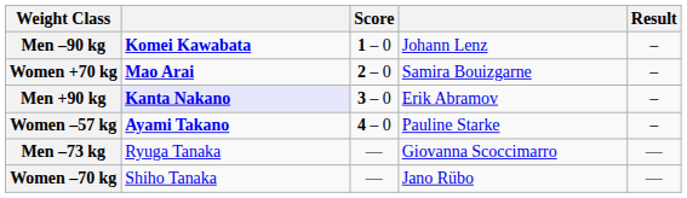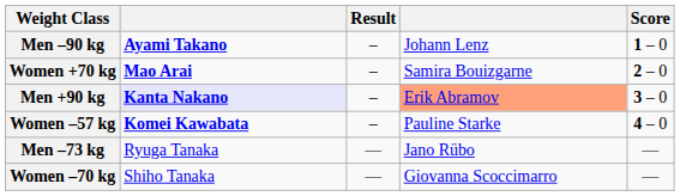 <table class="wikitable">
 <tr>
 <th>Weight Class</th>
 <th style="width:210px;"></th>
+<th>Result</th>
+<th style="width:210px;"></th>
 <th>Score</th>
-<th style="width:210px;"></th>
-<th>Result</th>
 </tr>
 <tr>
 <th>Men –90 kg</th>
-<td><strong><a href='#'>Komei Kawabata</a></strong></td>
+<td><strong><a href='#'>Ayami Takano</a></strong></td>
+<td align="center"><strong></strong> – </td>
+<td><a href='#'>Johann Lenz</a></td>
 <td align="center"><strong>1</strong> – 0</td>
-<td><a href='#'>Johann Lenz</a></td>
-<td align="center"><strong></strong> – </td>
 </tr>
 <tr>
 <th>Women +70 kg</th>
 <td><strong><a href='#'>Mao Arai</a></strong></td>
+<td align="center"><strong></strong> – </td>
+<td><a href='#'>Samira Bouizgarne</a></td>
 <td align="center"><strong>2</strong> – 0</td>
-<td><a href='#'>Samira Bouizgarne</a></td>
-<td align="center"><strong></strong> – </td>
 </tr>
 <tr>
 <th>Men +90 kg</th>
 <td style="background: lavender;"><strong><a href='#'>Kanta Nakano</a></strong></td>
+<td align="center"><strong></strong> – </td>
+<td style="background: lightsalmon;"><a href='#'>Erik Abramov</a></td>
 <td align="center"><strong>3</strong> – 0</td>
-<td><a href='#'>Erik Abramov</a></td>
-<td align="center"><strong></strong> – </td>
 </tr>
 <tr>
 <th>Women –57 kg</th>
-<td><strong><a href='#'>Ayami Takano</a></strong></td>
+<td><strong><a href='#'>Komei Kawabata</a></strong></td>
+<td align="center"><strong></strong> – </td>
+<td><a href='#'>Pauline Starke</a></td>
 <td align="center"><strong>4</strong> – 0</td>
-<td><a href='#'>Pauline Starke</a></td>
-<td align="center"><strong></strong> – </td>
 </tr>
 <tr>
 <th>Men –73 kg</th>
 <td><a href='#'>Ryuga Tanaka</a></td>
 <td align="center">—</td>
-<td><a href='#'>Giovanna Scoccimarro</a></td>
+<td><a href='#'>Jano Rübo</a></td>
 <td align="center">—</td>
 </tr>
 <tr>
 <th>Women –70 kg</th>
 <td><a href='#'>Shiho Tanaka</a></td>
 <td align="center">—</td>
-<td><a href='#'>Jano Rübo</a></td>
+<td><a href='#'>Giovanna Scoccimarro</a></td>
 <td align="center">—</td>
 </tr>
 </table>
